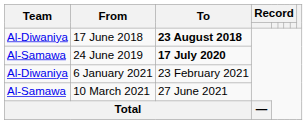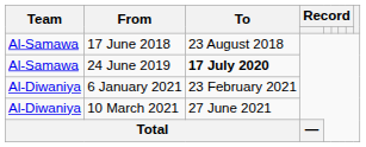 <table class=wikitable style=text-align:center>
 <tr>
 <th rowspan=2>Team</th>
 <th rowspan=2>From</th>
 <th rowspan=2>To</th>
 <th colspan=5>Record</th>
 <th rowspan=2></th>
 </tr>
 <tr>
 <th></th>
 <th></th>
 <th></th>
 <th></th>
 <th></th>
 </tr>
 <tr>
-<td align=left><a href='#'>Al-Diwaniya</a></td>
+<td align=left><a href='#'>Al-Samawa</a></td>
 <td align=left>17 June 2018</td>
-<td align=left><strong>23 August 2018<br></strong></td>
+<td align=left>23 August 2018<br></td>
 </tr>
 <tr>
 <td align=left><a href='#'>Al-Samawa</a></td>
 <td align=left>24 June 2019</td>
 <td align=left><strong>17 July 2020<br></strong></td>
 </tr>
 <tr>
 <td align=left><a href='#'>Al-Diwaniya</a></td>
 <td align=left>6 January 2021</td>
 <td align=left>23 February 2021<br></td>
 </tr>
 <tr>
-<td align=left><a href='#'>Al-Samawa</a></td>
+<td align=left><a href='#'>Al-Diwaniya</a></td>
 <td align=left>10 March 2021</td>
 <td align=left>27 June 2021<br></td>
 </tr>
 <tr>
 <th colspan=3>Total<br></th>
 <th>—</th>
 </tr>
 </table>
